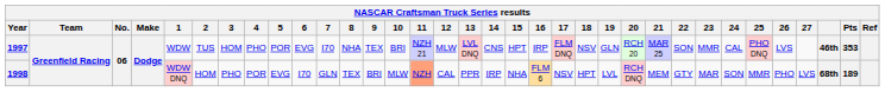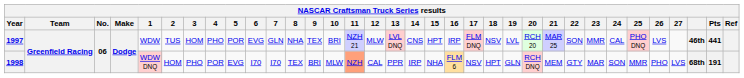 <table class="wikitable" style="text-align:center; font-size:75%">
 <tr>
 <th colspan=45><a href='#'>NASCAR Craftsman Truck Series</a> results</th>
 </tr>
 <tr>
 <th>Year</th>
 <th>Team</th>
 <th>No.</th>
 <th>Make</th>
 <th>1</th>
 <th>2</th>
 <th>3</th>
 <th>4</th>
 <th>5</th>
 <th>6</th>
 <th>7</th>
 <th>8</th>
 <th>9</th>
 <th>10</th>
 <th>11</th>
 <th>12</th>
 <th>13</th>
 <th>14</th>
 <th>15</th>
 <th>16</th>
 <th>17</th>
 <th>18</th>
 <th>19</th>
 <th>20</th>
 <th>21</th>
 <th>22</th>
 <th>23</th>
 <th>24</th>
 <th>25</th>
 <th>26</th>
 <th>27</th>
 <th></th>
 <th>Pts</th>
 <th>Ref</th>
 </tr>
 <tr>
 <th><a href='#'>1997</a></th>
 <th rowspan=2><a href='#'>Greenfield Racing</a></th>
 <th rowspan=2>06</th>
 <th rowspan=2><a href='#'>Dodge</a></th>
 <td><a href='#'>WDW</a></td>
 <td><a href='#'>TUS</a></td>
 <td><a href='#'>HOM</a></td>
 <td><a href='#'>PHO</a></td>
 <td><a href='#'>POR</a></td>
 <td><a href='#'>EVG</a></td>
-<td><a href='#'>I70</a></td>
+<td><a href='#'>GLN</a></td>
 <td><a href='#'>NHA</a></td>
 <td><a href='#'>TEX</a></td>
 <td><a href='#'>BRI</a></td>
 <td style="background:#CFCFFF;"><a href='#'>NZH</a><br><small>21</small></td>
 <td><a href='#'>MLW</a></td>
 <td style="background:#FFCFCF;"><a href='#'>LVL</a><br><small>DNQ</small></td>
 <td><a href='#'>CNS</a></td>
 <td><a href='#'>HPT</a></td>
 <td><a href='#'>IRP</a></td>
 <td style="background:#FFCFCF;"><a href='#'>FLM</a><br><small>DNQ</small></td>
 <td><a href='#'>NSV</a></td>
-<td><a href='#'>GLN</a></td>
+<td><a href='#'>LVL</a></td>
 <td style="background:#DFFFDF;"><a href='#'>RCH</a><br><small>20</small></td>
 <td style="background:#CFCFFF;"><a href='#'>MAR</a><br><small>25</small></td>
 <td><a href='#'>SON</a></td>
 <td><a href='#'>MMR</a></td>
 <td><a href='#'>CAL</a></td>
 <td style="background:#FFCFCF;"><a href='#'>PHO</a><br><small>DNQ</small></td>
 <td><a href='#'>LVS</a></td>
 <td></td>
 <th>46th</th>
-<th>353</th>
+<th>441</th>
 <th></th>
 </tr>
 <tr>
 <th><a href='#'>1998</a></th>
 <td style="background:#FFCFCF;"><a href='#'>WDW</a><br><small>DNQ</small></td>
 <td><a href='#'>HOM</a></td>
 <td><a href='#'>PHO</a></td>
 <td><a href='#'>POR</a></td>
 <td><a href='#'>EVG</a></td>
 <td><a href='#'>I70</a></td>
-<td><a href='#'>GLN</a></td>
+<td><a href='#'>I70</a></td>
 <td><a href='#'>TEX</a></td>
 <td><a href='#'>BRI</a></td>
 <td><a href='#'>MLW</a></td>
 <td style="background: lightsalmon;"><a href='#'>NZH</a></td>
 <td><a href='#'>CAL</a></td>
 <td><a href='#'>PPR</a></td>
 <td><a href='#'>IRP</a></td>
 <td><a href='#'>NHA</a></td>
 <td style="background:#FFDF9F;"><a href='#'>FLM</a><br><small>6</small></td>
 <td><a href='#'>NSV</a></td>
 <td><a href='#'>HPT</a></td>
-<td><a href='#'>LVL</a></td>
+<td><a href='#'>GLN</a></td>
 <td style="background:#FFCFCF;"><a href='#'>RCH</a><br><small>DNQ</small></td>
 <td><a href='#'>MEM</a></td>
 <td><a href='#'>GTY</a></td>
 <td><a href='#'>MAR</a></td>
 <td><a href='#'>SON</a></td>
 <td><a href='#'>MMR</a></td>
 <td><a href='#'>PHO</a></td>
 <td><a href='#'>LVS</a></td>
 <th>68th</th>
-<th>189</th>
+<th>191</th>
 <th></th>
 </tr>
 </table>
